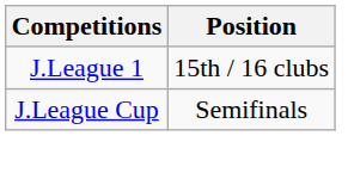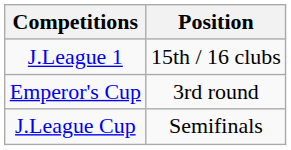 <table class="wikitable" style="text-align:center;">
 <tr>
 <th>Competitions</th>
 <th>Position</th>
 </tr>
 <tr>
 <td><a href='#'>J.League 1</a></td>
 <td>15th / 16 clubs</td>
 </tr>
 <tr>
+<td><a href='#'>Emperor's Cup</a></td>
+<td>3rd round</td>
+</tr>
+<tr>
 <td><a href='#'>J.League Cup</a></td>
 <td>Semifinals</td>
 </tr>
 </table>
